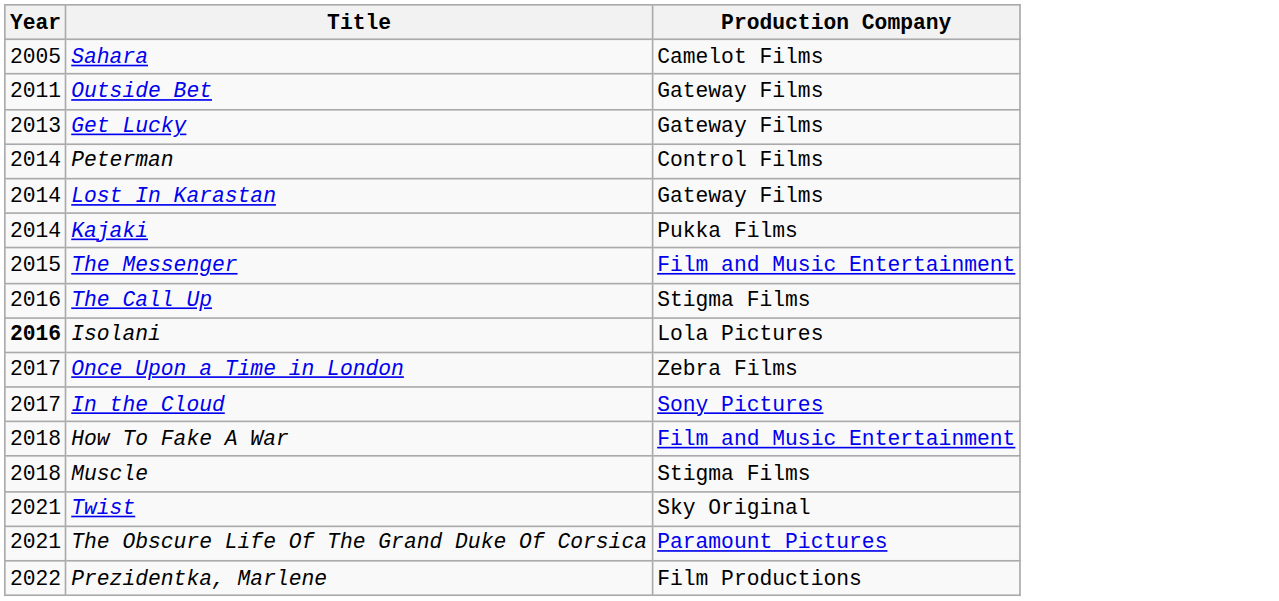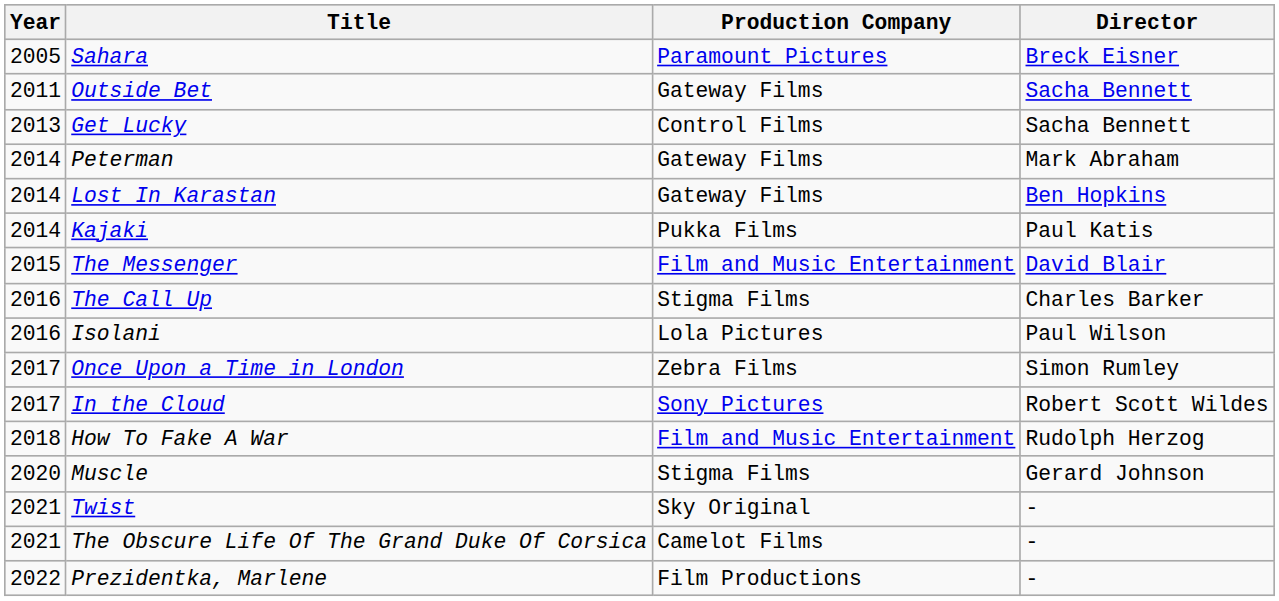 <table class="wikitable">
 <tr>
 <th>Year</th>
 <th>Title</th>
 <th>Production Company</th>
+<th>Director</th>
 </tr>
 <tr>
 <td>2005</td>
 <td><em><a href='#'>Sahara</a></em></td>
-<td>Camelot Films</td>
+<td><a href='#'>Paramount Pictures</a></td>
+<td><a href='#'>Breck Eisner</a></td>
 </tr>
 <tr>
 <td>2011</td>
 <td><em><a href='#'>Outside Bet</a></em></td>
 <td>Gateway Films</td>
+<td><a href='#'>Sacha Bennett</a></td>
 </tr>
 <tr>
 <td>2013</td>
 <td><em><a href='#'>Get Lucky</a></em></td>
-<td>Gateway Films</td>
+<td>Control Films</td>
+<td>Sacha Bennett</td>
 </tr>
 <tr>
 <td>2014</td>
 <td><em>Peterman</em></td>
-<td>Control Films</td>
+<td>Gateway Films</td>
+<td>Mark Abraham</td>
 </tr>
 <tr>
 <td>2014</td>
 <td><em><a href='#'>Lost In Karastan</a></em></td>
 <td>Gateway Films</td>
+<td><a href='#'>Ben Hopkins</a></td>
 </tr>
 <tr>
 <td>2014</td>
 <td><em><a href='#'>Kajaki</a></em></td>
 <td>Pukka Films</td>
+<td>Paul Katis</td>
 </tr>
 <tr>
 <td>2015</td>
 <td><em><a href='#'>The Messenger</a></em></td>
 <td><a href='#'>Film and Music Entertainment</a></td>
+<td><a href='#'>David Blair</a></td>
 </tr>
 <tr>
 <td>2016</td>
 <td><em><a href='#'>The Call Up</a></em></td>
 <td>Stigma Films</td>
+<td>Charles Barker</td>
 </tr>
 <tr>
-<td><strong>2016</strong></td>
+<td>2016</td>
 <td><em>Isolani</em></td>
 <td>Lola Pictures</td>
+<td>Paul Wilson</td>
 </tr>
 <tr>
 <td>2017</td>
 <td><em><a href='#'>Once Upon a Time in London</a></em></td>
 <td>Zebra Films</td>
+<td>Simon Rumley</td>
 </tr>
 <tr>
 <td>2017</td>
 <td><em><a href='#'>In the Cloud</a></em></td>
 <td><a href='#'>Sony Pictures</a></td>
+<td>Robert Scott Wildes</td>
 </tr>
 <tr>
 <td>2018</td>
 <td><em>How To Fake A War</em></td>
 <td><a href='#'>Film and Music Entertainment</a></td>
+<td>Rudolph Herzog</td>
 </tr>
 <tr>
-<td>2018</td>
+<td>2020</td>
 <td><em>Muscle</em></td>
 <td>Stigma Films</td>
+<td>Gerard Johnson</td>
 </tr>
 <tr>
 <td>2021</td>
 <td><em><a href='#'>Twist</a></em></td>
 <td>Sky Original</td>
+<td>-</td>
 </tr>
 <tr>
 <td>2021</td>
 <td><em>The Obscure Life Of The Grand Duke Of Corsica</em></td>
-<td><a href='#'>Paramount Pictures</a></td>
+<td>Camelot Films</td>
+<td>-</td>
 </tr>
 <tr>
 <td>2022</td>
 <td><em>Prezidentka, Marlene</em></td>
 <td>Film Productions</td>
+<td>-</td>
 </tr>
 </table>
